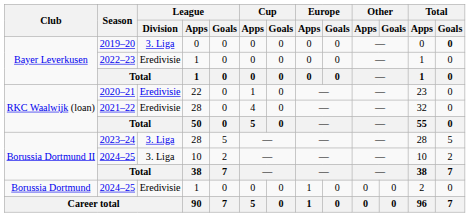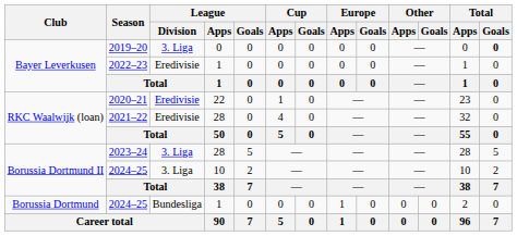 <table class=wikitable style=text-align:center>
 <tr>
 <th rowspan="2">Club</th>
 <th rowspan="2">Season</th>
 <th colspan="3">League</th>
 <th colspan="2">Cup</th>
 <th colspan="2">Europe</th>
 <th colspan="2">Other</th>
 <th colspan="2">Total</th>
 </tr>
 <tr>
 <th>Division</th>
 <th>Apps</th>
 <th>Goals</th>
 <th>Apps</th>
 <th>Goals</th>
 <th>Apps</th>
 <th>Goals</th>
 <th>Apps</th>
 <th>Goals</th>
 <th>Apps</th>
 <th>Goals</th>
 </tr>
 <tr>
 <td rowspan="3"><a href='#'>Bayer Leverkusen</a></td>
 <td><a href='#'>2019–20</a></td>
 <td><a href='#'>3. Liga</a></td>
 <td>0</td>
 <td>0</td>
 <td>0</td>
 <td>0</td>
 <td>0</td>
 <td>0</td>
 <td colspan="2">—</td>
 <td>0</td>
 <td><strong>0</strong></td>
 </tr>
 <tr>
 <td><a href='#'>2022–23</a></td>
 <td>Eredivisie</td>
 <td>1</td>
 <td>0</td>
 <td>0</td>
 <td>0</td>
 <td>0</td>
 <td>0</td>
 <td colspan="2">—</td>
 <td>1</td>
 <td>0</td>
 </tr>
 <tr>
 <th colspan="2">Total</th>
 <th>1</th>
 <th>0</th>
 <th>0</th>
 <th>0</th>
 <th>0</th>
 <th>0</th>
 <th colspan="2">—</th>
 <th>1</th>
 <th>0</th>
 </tr>
 <tr>
 <td rowspan="3"><a href='#'>RKC Waalwijk</a> (loan)</td>
 <td><a href='#'>2020–21</a></td>
 <td><a href='#'>Eredivisie</a></td>
 <td>22</td>
 <td>0</td>
 <td>1</td>
 <td>0</td>
 <td colspan="2">—</td>
 <td colspan="2">—</td>
 <td>23</td>
 <td>0</td>
 </tr>
 <tr>
 <td><a href='#'>2021–22</a></td>
 <td>Eredivisie</td>
 <td>28</td>
 <td>0</td>
 <td>4</td>
 <td>0</td>
 <td colspan="2">—</td>
 <td colspan="2">—</td>
 <td>32</td>
 <td>0</td>
 </tr>
 <tr>
 <th colspan="2">Total</th>
 <th>50</th>
 <th>0</th>
 <th>5</th>
 <th>0</th>
 <th colspan="2">—</th>
 <th colspan="2">—</th>
 <th>55</th>
 <th>0</th>
 </tr>
 <tr>
 <td rowspan="3"><a href='#'>Borussia Dortmund II</a></td>
 <td><a href='#'>2023–24</a></td>
 <td><a href='#'>3. Liga</a></td>
 <td>28</td>
 <td>5</td>
 <td colspan="2">—</td>
 <td colspan="2">—</td>
 <td colspan="2">—</td>
 <td>28</td>
 <td>5</td>
 </tr>
 <tr>
 <td><a href='#'>2024–25</a></td>
 <td>3. Liga</td>
 <td>10</td>
 <td>2</td>
 <td colspan="2">—</td>
 <td colspan="2">—</td>
 <td colspan="2">—</td>
 <td>10</td>
 <td>2</td>
 </tr>
 <tr>
 <th colspan="2">Total</th>
 <th>38</th>
 <th>7</th>
 <th colspan="2">—</th>
 <th colspan="2">—</th>
 <th colspan="2">—</th>
 <th>38</th>
 <th>7</th>
 </tr>
 <tr>
 <td><a href='#'>Borussia Dortmund</a></td>
 <td><a href='#'>2024–25</a></td>
-<td>Eredivisie</td>
+<td>Bundesliga</td>
 <td>1</td>
 <td>0</td>
 <td>0</td>
 <td>0</td>
 <td>1</td>
 <td>0</td>
 <td>0</td>
 <td>0</td>
 <td>2</td>
 <td>0</td>
 </tr>
 <tr>
 <th colspan="3">Career total</th>
 <th>90</th>
 <th>7</th>
 <th>5</th>
 <th>0</th>
 <th>1</th>
 <th>0</th>
 <th>0</th>
 <th>0</th>
 <th>96</th>
 <th>7</th>
 </tr>
 </table>
